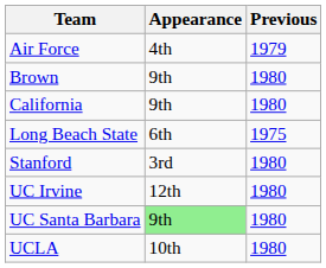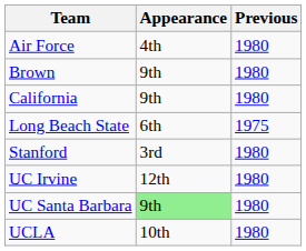 <table class="wikitable sortable">
 <tr>
 <th>Team</th>
 <th>Appearance</th>
 <th>Previous</th>
 </tr>
 <tr>
 <td><a href='#'>Air Force</a></td>
 <td>4th</td>
-<td><a href='#'>1979</a></td>
+<td><a href='#'>1980</a></td>
 </tr>
 <tr>
 <td><a href='#'>Brown</a></td>
 <td>9th</td>
 <td><a href='#'>1980</a></td>
 </tr>
 <tr>
 <td><a href='#'>California</a></td>
 <td>9th</td>
 <td><a href='#'>1980</a></td>
 </tr>
 <tr>
 <td><a href='#'>Long Beach State</a></td>
 <td>6th</td>
 <td><a href='#'>1975</a></td>
 </tr>
 <tr>
 <td><a href='#'>Stanford</a></td>
 <td>3rd</td>
 <td><a href='#'>1980</a></td>
 </tr>
 <tr>
 <td><a href='#'>UC Irvine</a></td>
 <td>12th</td>
 <td><a href='#'>1980</a></td>
 </tr>
 <tr>
 <td><a href='#'>UC Santa Barbara</a></td>
 <td style="background: lightgreen;">9th</td>
 <td><a href='#'>1980</a></td>
 </tr>
 <tr>
 <td><a href='#'>UCLA</a></td>
 <td>10th</td>
 <td><a href='#'>1980</a></td>
 </tr>
 </table>
